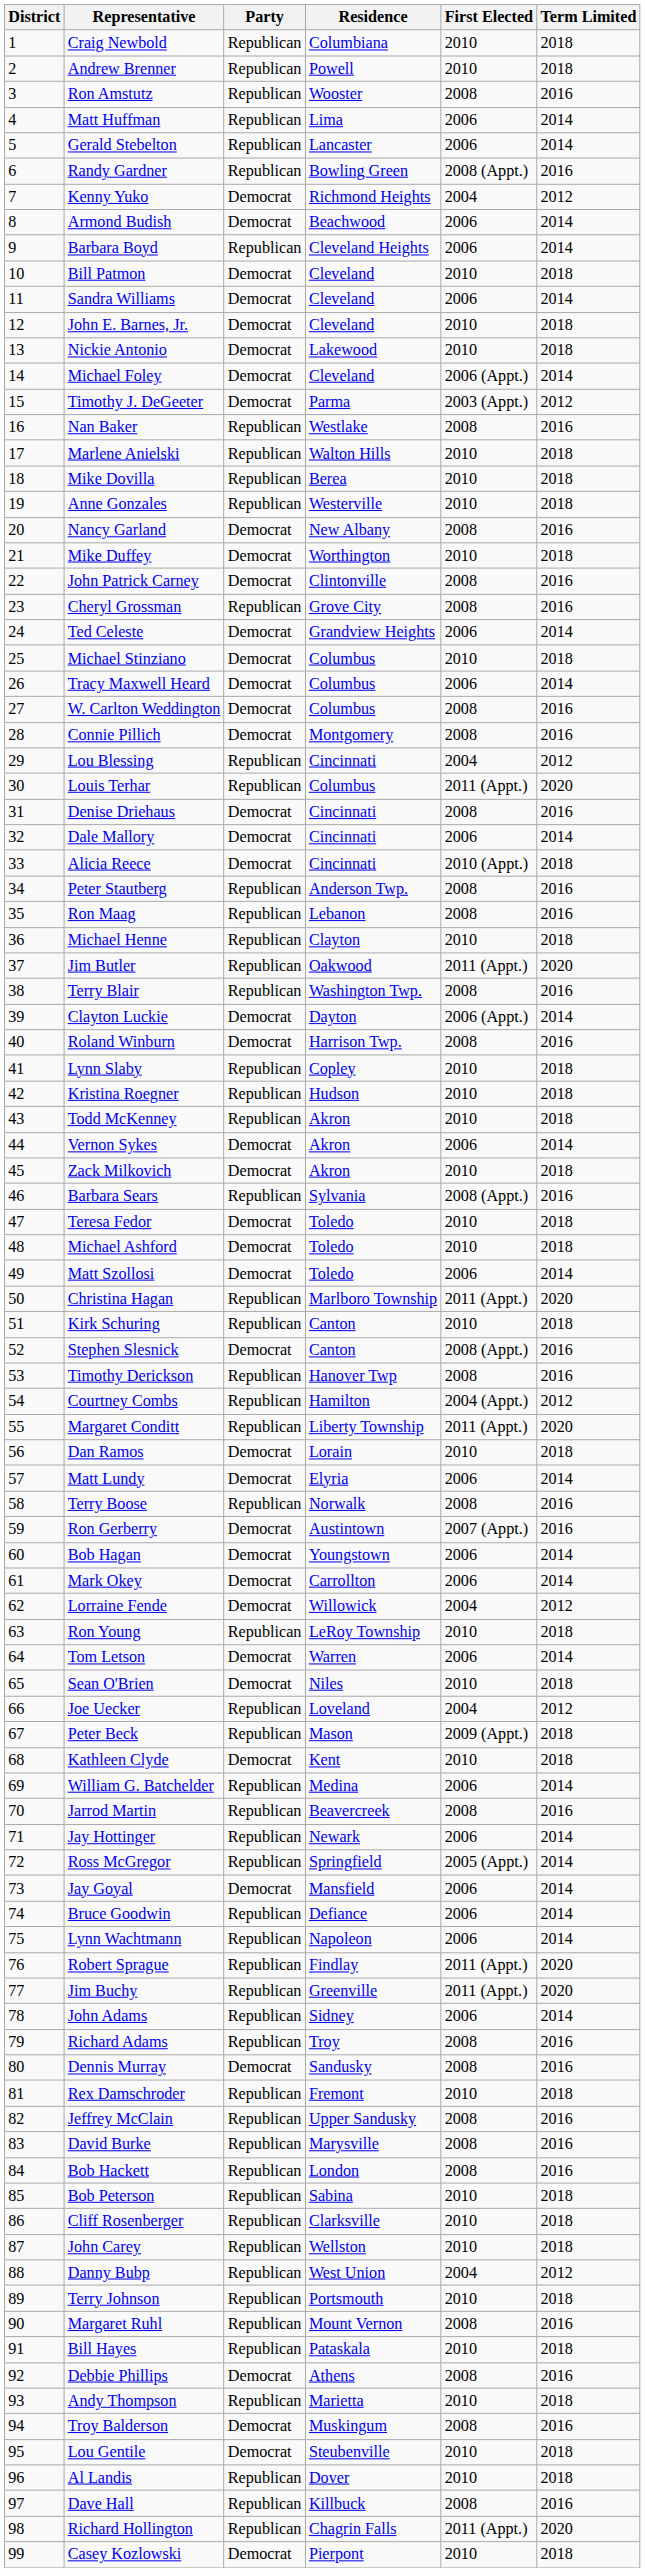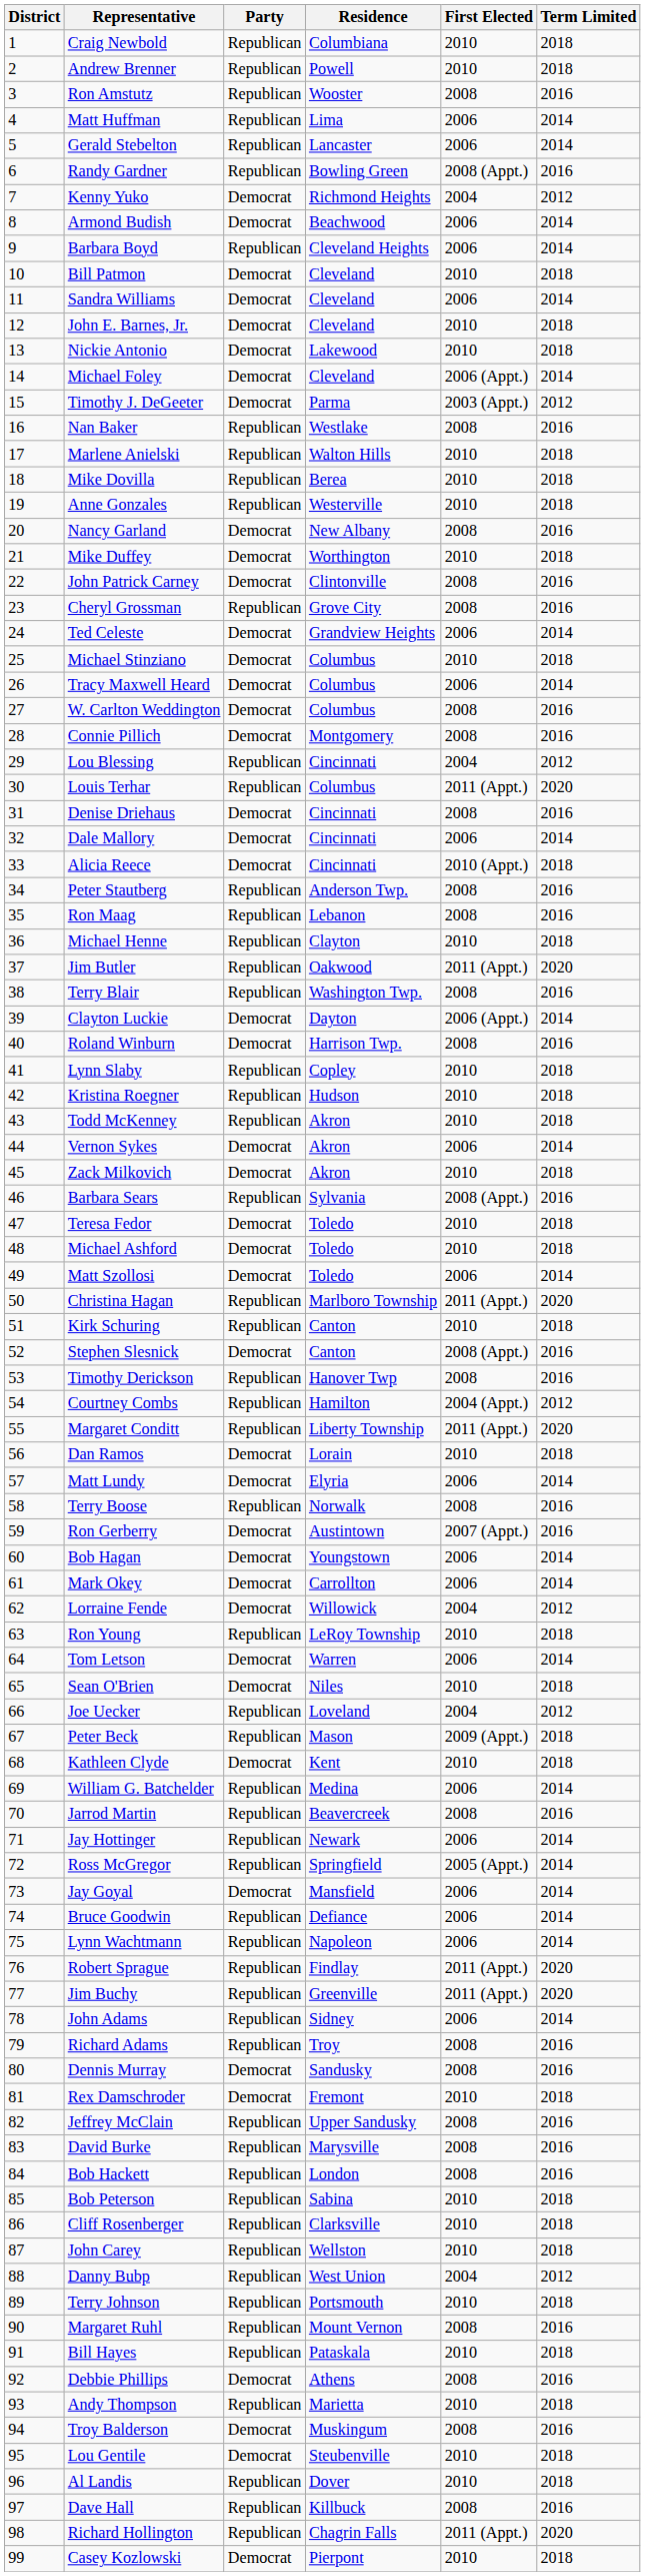 <table class="wikitable sortable">
 <tr>
 <th>District</th>
 <th>Representative</th>
 <th>Party</th>
 <th>Residence</th>
 <th>First Elected</th>
 <th>Term Limited</th>
 </tr>
 <tr>
 <td>1</td>
 <td><a href='#'>Craig Newbold</a></td>
 <td>Republican</td>
 <td><a href='#'>Columbiana</a></td>
 <td>2010</td>
 <td>2018</td>
 </tr>
 <tr>
 <td>2</td>
 <td><a href='#'>Andrew Brenner</a></td>
 <td>Republican</td>
 <td><a href='#'>Powell</a></td>
 <td>2010</td>
 <td>2018</td>
 </tr>
 <tr>
 <td>3</td>
 <td><a href='#'>Ron Amstutz</a></td>
 <td>Republican</td>
 <td><a href='#'>Wooster</a></td>
 <td>2008</td>
 <td>2016</td>
 </tr>
 <tr>
 <td>4</td>
 <td><a href='#'>Matt Huffman</a></td>
 <td>Republican</td>
 <td><a href='#'>Lima</a></td>
 <td>2006</td>
 <td>2014</td>
 </tr>
 <tr>
 <td>5</td>
 <td><a href='#'>Gerald Stebelton</a></td>
 <td>Republican</td>
 <td><a href='#'>Lancaster</a></td>
 <td>2006</td>
 <td>2014</td>
 </tr>
 <tr>
 <td>6</td>
 <td><a href='#'>Randy Gardner</a></td>
 <td>Republican</td>
 <td><a href='#'>Bowling Green</a></td>
 <td>2008 (Appt.)</td>
 <td>2016</td>
 </tr>
 <tr>
 <td>7</td>
 <td><a href='#'>Kenny Yuko</a></td>
 <td>Democrat</td>
 <td><a href='#'>Richmond Heights</a></td>
 <td>2004</td>
 <td>2012</td>
 </tr>
 <tr>
 <td>8</td>
 <td><a href='#'>Armond Budish</a></td>
 <td>Democrat</td>
 <td><a href='#'>Beachwood</a></td>
 <td>2006</td>
 <td>2014</td>
 </tr>
 <tr>
 <td>9</td>
 <td><a href='#'>Barbara Boyd</a></td>
 <td>Republican</td>
 <td><a href='#'>Cleveland Heights</a></td>
 <td>2006</td>
 <td>2014</td>
 </tr>
 <tr>
 <td>10</td>
 <td><a href='#'>Bill Patmon</a></td>
 <td>Democrat</td>
 <td><a href='#'>Cleveland</a></td>
 <td>2010</td>
 <td>2018</td>
 </tr>
 <tr>
 <td>11</td>
 <td><a href='#'>Sandra Williams</a></td>
 <td>Democrat</td>
 <td><a href='#'>Cleveland</a></td>
 <td>2006</td>
 <td>2014</td>
 </tr>
 <tr>
 <td>12</td>
 <td><a href='#'>John E. Barnes, Jr.</a></td>
 <td>Democrat</td>
 <td><a href='#'>Cleveland</a></td>
 <td>2010</td>
 <td>2018</td>
 </tr>
 <tr>
 <td>13</td>
 <td><a href='#'>Nickie Antonio</a></td>
 <td>Democrat</td>
 <td><a href='#'>Lakewood</a></td>
 <td>2010</td>
 <td>2018</td>
 </tr>
 <tr>
 <td>14</td>
 <td><a href='#'>Michael Foley</a></td>
 <td>Democrat</td>
 <td><a href='#'>Cleveland</a></td>
 <td>2006 (Appt.)</td>
 <td>2014</td>
 </tr>
 <tr>
 <td>15</td>
 <td><a href='#'>Timothy J. DeGeeter</a></td>
 <td>Democrat</td>
 <td><a href='#'>Parma</a></td>
 <td>2003 (Appt.)</td>
 <td>2012</td>
 </tr>
 <tr>
 <td>16</td>
 <td><a href='#'>Nan Baker</a></td>
 <td>Republican</td>
 <td><a href='#'>Westlake</a></td>
 <td>2008</td>
 <td>2016</td>
 </tr>
 <tr>
 <td>17</td>
 <td><a href='#'>Marlene Anielski</a></td>
 <td>Republican</td>
 <td><a href='#'>Walton Hills</a></td>
 <td>2010</td>
 <td>2018</td>
 </tr>
 <tr>
 <td>18</td>
 <td><a href='#'>Mike Dovilla</a></td>
 <td>Republican</td>
 <td><a href='#'>Berea</a></td>
 <td>2010</td>
 <td>2018</td>
 </tr>
 <tr>
 <td>19</td>
 <td><a href='#'>Anne Gonzales</a></td>
 <td>Republican</td>
 <td><a href='#'>Westerville</a></td>
 <td>2010</td>
 <td>2018</td>
 </tr>
 <tr>
 <td>20</td>
 <td><a href='#'>Nancy Garland</a></td>
 <td>Democrat</td>
 <td><a href='#'>New Albany</a></td>
 <td>2008</td>
 <td>2016</td>
 </tr>
 <tr>
 <td>21</td>
 <td><a href='#'>Mike Duffey</a></td>
 <td>Democrat</td>
 <td><a href='#'>Worthington</a></td>
 <td>2010</td>
 <td>2018</td>
 </tr>
 <tr>
 <td>22</td>
 <td><a href='#'>John Patrick Carney</a></td>
 <td>Democrat</td>
 <td><a href='#'>Clintonville</a></td>
 <td>2008</td>
 <td>2016</td>
 </tr>
 <tr>
 <td>23</td>
 <td><a href='#'>Cheryl Grossman</a></td>
 <td>Republican</td>
 <td><a href='#'>Grove City</a></td>
 <td>2008</td>
 <td>2016</td>
 </tr>
 <tr>
 <td>24</td>
 <td><a href='#'>Ted Celeste</a></td>
 <td>Democrat</td>
 <td><a href='#'>Grandview Heights</a></td>
 <td>2006</td>
 <td>2014</td>
 </tr>
 <tr>
 <td>25</td>
 <td><a href='#'>Michael Stinziano</a></td>
 <td>Democrat</td>
 <td><a href='#'>Columbus</a></td>
 <td>2010</td>
 <td>2018</td>
 </tr>
 <tr>
 <td>26</td>
 <td><a href='#'>Tracy Maxwell Heard</a></td>
 <td>Democrat</td>
 <td><a href='#'>Columbus</a></td>
 <td>2006</td>
 <td>2014</td>
 </tr>
 <tr>
 <td>27</td>
 <td><a href='#'>W. Carlton Weddington</a></td>
 <td>Democrat</td>
 <td><a href='#'>Columbus</a></td>
 <td>2008</td>
 <td>2016</td>
 </tr>
 <tr>
 <td>28</td>
 <td><a href='#'>Connie Pillich</a></td>
 <td>Democrat</td>
 <td><a href='#'>Montgomery</a></td>
 <td>2008</td>
 <td>2016</td>
 </tr>
 <tr>
 <td>29</td>
 <td><a href='#'>Lou Blessing</a></td>
 <td>Republican</td>
 <td><a href='#'>Cincinnati</a></td>
 <td>2004</td>
 <td>2012</td>
 </tr>
 <tr>
 <td>30</td>
 <td><a href='#'>Louis Terhar</a></td>
 <td>Republican</td>
 <td><a href='#'>Columbus</a></td>
 <td>2011 (Appt.)</td>
 <td>2020</td>
 </tr>
 <tr>
 <td>31</td>
 <td><a href='#'>Denise Driehaus</a></td>
 <td>Democrat</td>
 <td><a href='#'>Cincinnati</a></td>
 <td>2008</td>
 <td>2016</td>
 </tr>
 <tr>
 <td>32</td>
 <td><a href='#'>Dale Mallory</a></td>
 <td>Democrat</td>
 <td><a href='#'>Cincinnati</a></td>
 <td>2006</td>
 <td>2014</td>
 </tr>
 <tr>
 <td>33</td>
 <td><a href='#'>Alicia Reece</a></td>
 <td>Democrat</td>
 <td><a href='#'>Cincinnati</a></td>
 <td>2010 (Appt.)</td>
 <td>2018</td>
 </tr>
 <tr>
 <td>34</td>
 <td><a href='#'>Peter Stautberg</a></td>
 <td>Republican</td>
 <td><a href='#'>Anderson Twp.</a></td>
 <td>2008</td>
 <td>2016</td>
 </tr>
 <tr>
 <td>35</td>
 <td><a href='#'>Ron Maag</a></td>
 <td>Republican</td>
 <td><a href='#'>Lebanon</a></td>
 <td>2008</td>
 <td>2016</td>
 </tr>
 <tr>
 <td>36</td>
 <td><a href='#'>Michael Henne</a></td>
 <td>Republican</td>
 <td><a href='#'>Clayton</a></td>
 <td>2010</td>
 <td>2018</td>
 </tr>
 <tr>
 <td>37</td>
 <td><a href='#'>Jim Butler</a></td>
 <td>Republican</td>
 <td><a href='#'>Oakwood</a></td>
 <td>2011 (Appt.)</td>
 <td>2020</td>
 </tr>
 <tr>
 <td>38</td>
 <td><a href='#'>Terry Blair</a></td>
 <td>Republican</td>
 <td><a href='#'>Washington Twp.</a></td>
 <td>2008</td>
 <td>2016</td>
 </tr>
 <tr>
 <td>39</td>
 <td><a href='#'>Clayton Luckie</a></td>
 <td>Democrat</td>
 <td><a href='#'>Dayton</a></td>
 <td>2006 (Appt.)</td>
 <td>2014</td>
 </tr>
 <tr>
 <td>40</td>
 <td><a href='#'>Roland Winburn</a></td>
 <td>Democrat</td>
 <td><a href='#'>Harrison Twp.</a></td>
 <td>2008</td>
 <td>2016</td>
 </tr>
 <tr>
 <td>41</td>
 <td><a href='#'>Lynn Slaby</a></td>
 <td>Republican</td>
 <td><a href='#'>Copley</a></td>
 <td>2010</td>
 <td>2018</td>
 </tr>
 <tr>
 <td>42</td>
 <td><a href='#'>Kristina Roegner</a></td>
 <td>Republican</td>
 <td><a href='#'>Hudson</a></td>
 <td>2010</td>
 <td>2018</td>
 </tr>
 <tr>
 <td>43</td>
 <td><a href='#'>Todd McKenney</a></td>
 <td>Republican</td>
 <td><a href='#'>Akron</a></td>
 <td>2010</td>
 <td>2018</td>
 </tr>
 <tr>
 <td>44</td>
 <td><a href='#'>Vernon Sykes</a></td>
 <td>Democrat</td>
 <td><a href='#'>Akron</a></td>
 <td>2006</td>
 <td>2014</td>
 </tr>
 <tr>
 <td>45</td>
 <td><a href='#'>Zack Milkovich</a></td>
 <td>Democrat</td>
 <td><a href='#'>Akron</a></td>
 <td>2010</td>
 <td>2018</td>
 </tr>
 <tr>
 <td>46</td>
 <td><a href='#'>Barbara Sears</a></td>
 <td>Republican</td>
 <td><a href='#'>Sylvania</a></td>
 <td>2008 (Appt.)</td>
 <td>2016</td>
 </tr>
 <tr>
 <td>47</td>
 <td><a href='#'>Teresa Fedor</a></td>
 <td>Democrat</td>
 <td><a href='#'>Toledo</a></td>
 <td>2010</td>
 <td>2018</td>
 </tr>
 <tr>
 <td>48</td>
 <td><a href='#'>Michael Ashford</a></td>
 <td>Democrat</td>
 <td><a href='#'>Toledo</a></td>
 <td>2010</td>
 <td>2018</td>
 </tr>
 <tr>
 <td>49</td>
 <td><a href='#'>Matt Szollosi</a></td>
 <td>Democrat</td>
 <td><a href='#'>Toledo</a></td>
 <td>2006</td>
 <td>2014</td>
 </tr>
 <tr>
 <td>50</td>
 <td><a href='#'>Christina Hagan</a></td>
 <td>Republican</td>
 <td><a href='#'>Marlboro Township</a></td>
 <td>2011 (Appt.)</td>
 <td>2020</td>
 </tr>
 <tr>
 <td>51</td>
 <td><a href='#'>Kirk Schuring</a></td>
 <td>Republican</td>
 <td><a href='#'>Canton</a></td>
 <td>2010</td>
 <td>2018</td>
 </tr>
 <tr>
 <td>52</td>
 <td><a href='#'>Stephen Slesnick</a></td>
 <td>Democrat</td>
 <td><a href='#'>Canton</a></td>
 <td>2008 (Appt.)</td>
 <td>2016</td>
 </tr>
 <tr>
 <td>53</td>
 <td><a href='#'>Timothy Derickson</a></td>
 <td>Republican</td>
 <td><a href='#'>Hanover Twp</a></td>
 <td>2008</td>
 <td>2016</td>
 </tr>
 <tr>
 <td>54</td>
 <td><a href='#'>Courtney Combs</a></td>
 <td>Republican</td>
 <td><a href='#'>Hamilton</a></td>
 <td>2004 (Appt.)</td>
 <td>2012</td>
 </tr>
 <tr>
 <td>55</td>
 <td><a href='#'>Margaret Conditt</a></td>
 <td>Republican</td>
 <td><a href='#'>Liberty Township</a></td>
 <td>2011 (Appt.)</td>
 <td>2020</td>
 </tr>
 <tr>
 <td>56</td>
 <td><a href='#'>Dan Ramos</a></td>
 <td>Democrat</td>
 <td><a href='#'>Lorain</a></td>
 <td>2010</td>
 <td>2018</td>
 </tr>
 <tr>
 <td>57</td>
 <td><a href='#'>Matt Lundy</a></td>
 <td>Democrat</td>
 <td><a href='#'>Elyria</a></td>
 <td>2006</td>
 <td>2014</td>
 </tr>
 <tr>
 <td>58</td>
 <td><a href='#'>Terry Boose</a></td>
 <td>Republican</td>
 <td><a href='#'>Norwalk</a></td>
 <td>2008</td>
 <td>2016</td>
 </tr>
 <tr>
 <td>59</td>
 <td><a href='#'>Ron Gerberry</a></td>
 <td>Democrat</td>
 <td><a href='#'>Austintown</a></td>
 <td>2007 (Appt.)</td>
 <td>2016</td>
 </tr>
 <tr>
 <td>60</td>
 <td><a href='#'>Bob Hagan</a></td>
 <td>Democrat</td>
 <td><a href='#'>Youngstown</a></td>
 <td>2006</td>
 <td>2014</td>
 </tr>
 <tr>
 <td>61</td>
 <td><a href='#'>Mark Okey</a></td>
 <td>Democrat</td>
 <td><a href='#'>Carrollton</a></td>
 <td>2006</td>
 <td>2014</td>
 </tr>
 <tr>
 <td>62</td>
 <td><a href='#'>Lorraine Fende</a></td>
 <td>Democrat</td>
 <td><a href='#'>Willowick</a></td>
 <td>2004</td>
 <td>2012</td>
 </tr>
 <tr>
 <td>63</td>
 <td><a href='#'>Ron Young</a></td>
 <td>Republican</td>
 <td><a href='#'>LeRoy Township</a></td>
 <td>2010</td>
 <td>2018</td>
 </tr>
 <tr>
 <td>64</td>
 <td><a href='#'>Tom Letson</a></td>
 <td>Democrat</td>
 <td><a href='#'>Warren</a></td>
 <td>2006</td>
 <td>2014</td>
 </tr>
 <tr>
 <td>65</td>
 <td><a href='#'>Sean O'Brien</a></td>
 <td>Democrat</td>
 <td><a href='#'>Niles</a></td>
 <td>2010</td>
 <td>2018</td>
 </tr>
 <tr>
 <td>66</td>
 <td><a href='#'>Joe Uecker</a></td>
 <td>Republican</td>
 <td><a href='#'>Loveland</a></td>
 <td>2004</td>
 <td>2012</td>
 </tr>
 <tr>
 <td>67</td>
 <td><a href='#'>Peter Beck</a></td>
 <td>Republican</td>
 <td><a href='#'>Mason</a></td>
 <td>2009 (Appt.)</td>
 <td>2018</td>
 </tr>
 <tr>
 <td>68</td>
 <td><a href='#'>Kathleen Clyde</a></td>
 <td>Democrat</td>
 <td><a href='#'>Kent</a></td>
 <td>2010</td>
 <td>2018</td>
 </tr>
 <tr>
 <td>69</td>
 <td><a href='#'>William G. Batchelder</a></td>
 <td>Republican</td>
 <td><a href='#'>Medina</a></td>
 <td>2006</td>
 <td>2014</td>
 </tr>
 <tr>
 <td>70</td>
 <td><a href='#'>Jarrod Martin</a></td>
 <td>Republican</td>
 <td><a href='#'>Beavercreek</a></td>
 <td>2008</td>
 <td>2016</td>
 </tr>
 <tr>
 <td>71</td>
 <td><a href='#'>Jay Hottinger</a></td>
 <td>Republican</td>
 <td><a href='#'>Newark</a></td>
 <td>2006</td>
 <td>2014</td>
 </tr>
 <tr>
 <td>72</td>
 <td><a href='#'>Ross McGregor</a></td>
 <td>Republican</td>
 <td><a href='#'>Springfield</a></td>
 <td>2005 (Appt.)</td>
 <td>2014</td>
 </tr>
 <tr>
 <td>73</td>
 <td><a href='#'>Jay Goyal</a></td>
 <td>Democrat</td>
 <td><a href='#'>Mansfield</a></td>
 <td>2006</td>
 <td>2014</td>
 </tr>
 <tr>
 <td>74</td>
 <td><a href='#'>Bruce Goodwin</a></td>
 <td>Republican</td>
 <td><a href='#'>Defiance</a></td>
 <td>2006</td>
 <td>2014</td>
 </tr>
 <tr>
 <td>75</td>
 <td><a href='#'>Lynn Wachtmann</a></td>
 <td>Republican</td>
 <td><a href='#'>Napoleon</a></td>
 <td>2006</td>
 <td>2014</td>
 </tr>
 <tr>
 <td>76</td>
 <td><a href='#'>Robert Sprague</a></td>
 <td>Republican</td>
 <td><a href='#'>Findlay</a></td>
 <td>2011 (Appt.)</td>
 <td>2020</td>
 </tr>
 <tr>
 <td>77</td>
 <td><a href='#'>Jim Buchy</a></td>
 <td>Republican</td>
 <td><a href='#'>Greenville</a></td>
 <td>2011 (Appt.)</td>
 <td>2020</td>
 </tr>
 <tr>
 <td>78</td>
 <td><a href='#'>John Adams</a></td>
 <td>Republican</td>
 <td><a href='#'>Sidney</a></td>
 <td>2006</td>
 <td>2014</td>
 </tr>
 <tr>
 <td>79</td>
 <td><a href='#'>Richard Adams</a></td>
 <td>Republican</td>
 <td><a href='#'>Troy</a></td>
 <td>2008</td>
 <td>2016</td>
 </tr>
 <tr>
 <td>80</td>
 <td><a href='#'>Dennis Murray</a></td>
 <td>Democrat</td>
 <td><a href='#'>Sandusky</a></td>
 <td>2008</td>
 <td>2016</td>
 </tr>
 <tr>
 <td>81</td>
 <td><a href='#'>Rex Damschroder</a></td>
-<td>Republican</td>
+<td>Democrat</td>
 <td><a href='#'>Fremont</a></td>
 <td>2010</td>
 <td>2018</td>
 </tr>
 <tr>
 <td>82</td>
 <td><a href='#'>Jeffrey McClain</a></td>
 <td>Republican</td>
 <td><a href='#'>Upper Sandusky</a></td>
 <td>2008</td>
 <td>2016</td>
 </tr>
 <tr>
 <td>83</td>
 <td><a href='#'>David Burke</a></td>
 <td>Republican</td>
 <td><a href='#'>Marysville</a></td>
 <td>2008</td>
 <td>2016</td>
 </tr>
 <tr>
 <td>84</td>
 <td><a href='#'>Bob Hackett</a></td>
 <td>Republican</td>
 <td><a href='#'>London</a></td>
 <td>2008</td>
 <td>2016</td>
 </tr>
 <tr>
 <td>85</td>
 <td><a href='#'>Bob Peterson</a></td>
 <td>Republican</td>
 <td><a href='#'>Sabina</a></td>
 <td>2010</td>
 <td>2018</td>
 </tr>
 <tr>
 <td>86</td>
 <td><a href='#'>Cliff Rosenberger</a></td>
 <td>Republican</td>
 <td><a href='#'>Clarksville</a></td>
 <td>2010</td>
 <td>2018</td>
 </tr>
 <tr>
 <td>87</td>
 <td><a href='#'>John Carey</a></td>
 <td>Republican</td>
 <td><a href='#'>Wellston</a></td>
 <td>2010</td>
 <td>2018</td>
 </tr>
 <tr>
 <td>88</td>
 <td><a href='#'>Danny Bubp</a></td>
 <td>Republican</td>
 <td><a href='#'>West Union</a></td>
 <td>2004</td>
 <td>2012</td>
 </tr>
 <tr>
 <td>89</td>
 <td><a href='#'>Terry Johnson</a></td>
 <td>Republican</td>
 <td><a href='#'>Portsmouth</a></td>
 <td>2010</td>
 <td>2018</td>
 </tr>
 <tr>
 <td>90</td>
 <td><a href='#'>Margaret Ruhl</a></td>
 <td>Republican</td>
 <td><a href='#'>Mount Vernon</a></td>
 <td>2008</td>
 <td>2016</td>
 </tr>
 <tr>
 <td>91</td>
 <td><a href='#'>Bill Hayes</a></td>
 <td>Republican</td>
 <td><a href='#'>Pataskala</a></td>
 <td>2010</td>
 <td>2018</td>
 </tr>
 <tr>
 <td>92</td>
 <td><a href='#'>Debbie Phillips</a></td>
 <td>Democrat</td>
 <td><a href='#'>Athens</a></td>
 <td>2008</td>
 <td>2016</td>
 </tr>
 <tr>
 <td>93</td>
 <td><a href='#'>Andy Thompson</a></td>
 <td>Republican</td>
 <td><a href='#'>Marietta</a></td>
 <td>2010</td>
 <td>2018</td>
 </tr>
 <tr>
 <td>94</td>
 <td><a href='#'>Troy Balderson</a></td>
 <td>Democrat</td>
 <td><a href='#'>Muskingum</a></td>
 <td>2008</td>
 <td>2016</td>
 </tr>
 <tr>
 <td>95</td>
 <td><a href='#'>Lou Gentile</a></td>
 <td>Democrat</td>
 <td><a href='#'>Steubenville</a></td>
 <td>2010</td>
 <td>2018</td>
 </tr>
 <tr>
 <td>96</td>
 <td><a href='#'>Al Landis</a></td>
 <td>Republican</td>
 <td><a href='#'>Dover</a></td>
 <td>2010</td>
 <td>2018</td>
 </tr>
 <tr>
 <td>97</td>
 <td><a href='#'>Dave Hall</a></td>
 <td>Republican</td>
 <td><a href='#'>Killbuck</a></td>
 <td>2008</td>
 <td>2016</td>
 </tr>
 <tr>
 <td>98</td>
 <td><a href='#'>Richard Hollington</a></td>
 <td>Republican</td>
 <td><a href='#'>Chagrin Falls</a></td>
 <td>2011 (Appt.)</td>
 <td>2020</td>
 </tr>
 <tr>
 <td>99</td>
 <td><a href='#'>Casey Kozlowski</a></td>
 <td>Democrat</td>
 <td><a href='#'>Pierpont</a></td>
 <td>2010</td>
 <td>2018</td>
 </tr>
 </table>
